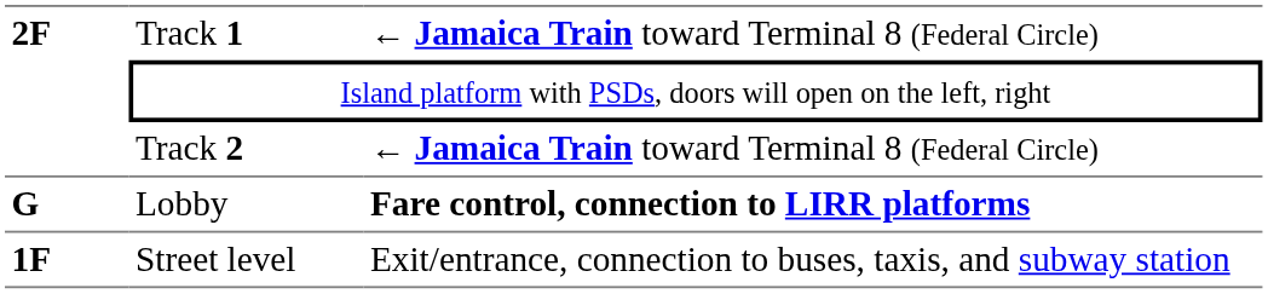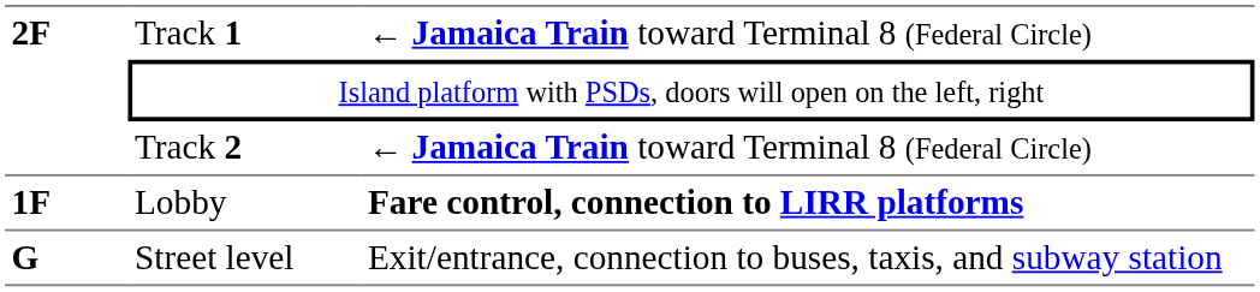 <table border=0 cellspacing=0 cellpadding=3>
 <tr>
 <td style="border-top:solid 1px gray;border-bottom:solid 1px gray;" width=50 rowspan=3 valign=top><strong>2F</strong></td>
 <td style="border-top:solid 1px gray;" width=100>Track <strong>1</strong></td>
 <td style="border-top:solid 1px gray;" width=400>←  <a href='#'><strong>Jamaica Train</strong></a> toward Terminal 8 <small>(Federal Circle)</small></td>
 </tr>
 <tr>
 <td style="border-top:solid 2px black;border-right:solid 2px black;border-left:solid 2px black;border-bottom:solid 2px black;text-align:center;" colspan=2><small><a href='#'>Island platform</a> with <a href='#'>PSDs</a>, doors will open on the left, right </small></td>
 </tr>
 <tr>
 <td style="border-bottom:solid 1px gray;">Track <strong>2</strong></td>
 <td style="border-bottom:solid 1px gray;">←  <a href='#'><strong>Jamaica Train</strong></a> toward Terminal 8 <small>(Federal Circle)</small></td>
 </tr>
 <tr>
-<td style="border-bottom:solid 1px gray;"><strong>G</strong></td>
+<td style="border-bottom:solid 1px gray;" valign=top><strong>1F</strong></td>
 <td style="border-bottom:solid 1px gray;">Lobby</td>
 <td style="border-bottom:solid 1px gray;"><strong>Fare control, connection to <a href='#'>LIRR platforms</a></strong></td>
 </tr>
 <tr>
-<td style="border-bottom:solid 1px gray;" valign=top><strong>1F</strong></td>
+<td style="border-bottom:solid 1px gray;"><strong>G</strong></td>
 <td style="border-bottom:solid 1px gray;">Street level</td>
 <td style="border-bottom:solid 1px gray;">Exit/entrance, connection to buses, taxis, and <a href='#'>subway station</a></td>
 </tr>
 </table>
